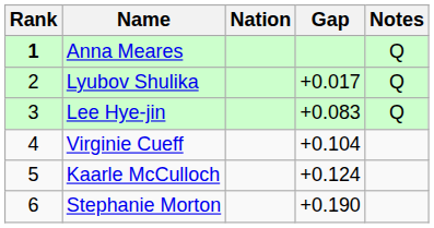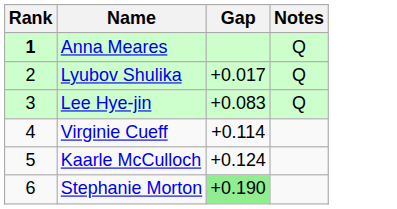 <table class="wikitable sortable" style="text-align:center">
 <tr>
 <th>Rank</th>
 <th>Name</th>
-<th>Nation</th>
 <th>Gap</th>
 <th>Notes</th>
 </tr>
 <tr bgcolor=ccffcc>
 <td><strong>1</strong></td>
 <td align=left><a href='#'>Anna Meares</a></td>
-<td align=left></td>
 <td></td>
 <td>Q</td>
 </tr>
 <tr bgcolor=ccffcc>
 <td>2</td>
 <td align=left><a href='#'>Lyubov Shulika</a></td>
-<td align=left></td>
 <td>+0.017</td>
 <td>Q</td>
 </tr>
 <tr bgcolor=ccffcc>
 <td>3</td>
 <td align=left><a href='#'>Lee Hye-jin</a></td>
-<td align=left></td>
 <td>+0.083</td>
 <td>Q</td>
 </tr>
 <tr>
 <td>4</td>
 <td align=left><a href='#'>Virginie Cueff</a></td>
-<td align=left></td>
-<td>+0.104</td>
+<td>+0.114</td>
 <td></td>
 </tr>
 <tr>
 <td>5</td>
 <td align=left><a href='#'>Kaarle McCulloch</a></td>
-<td align=left></td>
 <td>+0.124</td>
 <td></td>
 </tr>
 <tr>
 <td>6</td>
 <td align=left><a href='#'>Stephanie Morton</a></td>
-<td align=left></td>
-<td>+0.190</td>
+<td style="background: lightgreen;">+0.190</td>
 <td></td>
 </tr>
 </table>
